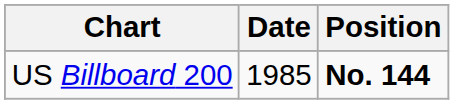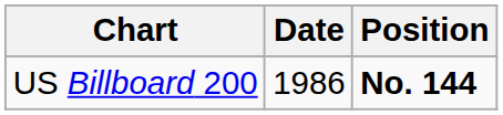 <table class="wikitable">
 <tr>
 <th bgcolor=#ebf5ff>Chart</th>
 <th bgcolor=#ebf5ff>Date</th>
 <th bgcolor=#ebf5ff>Position</th>
 </tr>
 <tr>
 <td>US <a href='#'><em>Billboard</em> 200</a></td>
-<td>1985</td>
+<td>1986</td>
 <td><strong>No. 144</strong></td>
 </tr>
 </table>
